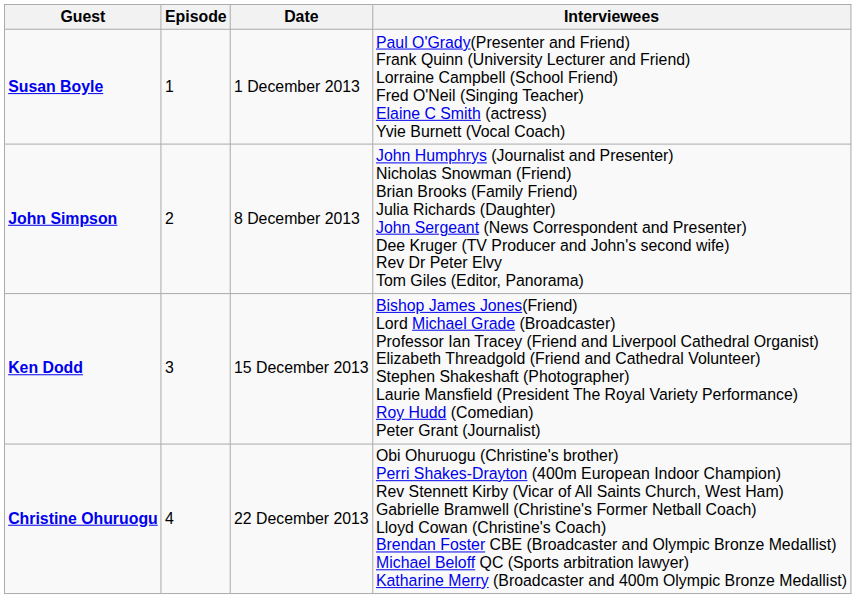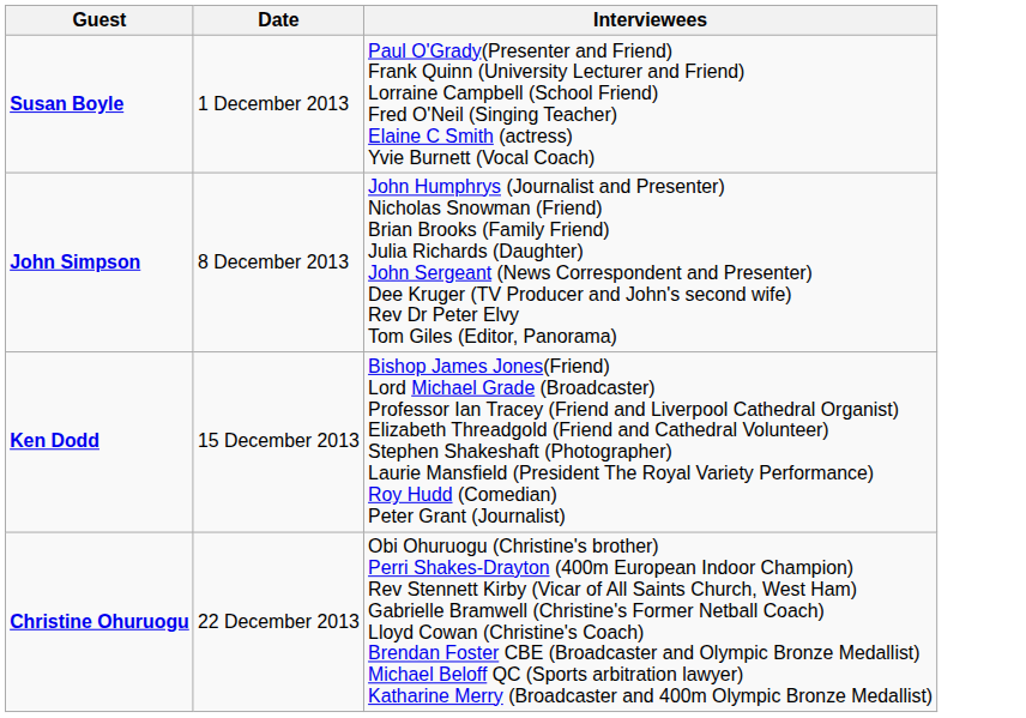 <table class="wikitable">
 <tr>
 <th>Guest</th>
-<th>Episode</th>
 <th>Date</th>
 <th>Interviewees</th>
 </tr>
 <tr>
 <td><strong><a href='#'>Susan Boyle</a></strong></td>
-<td>1</td>
 <td>1 December 2013</td>
 <td><a href='#'>Paul O'Grady</a>(Presenter and Friend) <br>Frank Quinn (University Lecturer and Friend) <br>Lorraine Campbell (School Friend) <br>Fred O'Neil (Singing Teacher) <br><a href='#'>Elaine C Smith</a> (actress) <br>Yvie Burnett (Vocal Coach) <br></td>
 </tr>
 <tr>
 <td><strong><a href='#'>John Simpson</a></strong></td>
-<td>2</td>
 <td>8 December 2013</td>
 <td><a href='#'>John Humphrys</a> (Journalist and Presenter) <br>Nicholas Snowman (Friend)<br>Brian Brooks (Family Friend) <br>Julia Richards (Daughter) <br><a href='#'>John Sergeant</a> (News Correspondent and Presenter) <br>Dee Kruger (TV Producer and John's second wife) <br>Rev Dr Peter Elvy<br>Tom Giles (Editor, Panorama) <br></td>
 </tr>
 <tr>
 <td><strong><a href='#'>Ken Dodd</a></strong></td>
-<td>3</td>
 <td>15 December 2013</td>
 <td><a href='#'>Bishop James Jones</a>(Friend) <br>Lord <a href='#'>Michael Grade</a> (Broadcaster) <br>Professor Ian Tracey (Friend and Liverpool Cathedral Organist) <br>Elizabeth Threadgold (Friend and Cathedral Volunteer) <br>Stephen Shakeshaft (Photographer) <br>Laurie Mansfield (President The Royal Variety Performance) <br><a href='#'>Roy Hudd</a> (Comedian) <br>Peter Grant (Journalist)</td>
 </tr>
 <tr>
 <td><strong><a href='#'>Christine Ohuruogu</a></strong></td>
-<td>4</td>
 <td>22 December 2013</td>
 <td>Obi Ohuruogu (Christine's brother) <br><a href='#'>Perri Shakes-Drayton</a> (400m European Indoor Champion) <br>Rev Stennett Kirby (Vicar of All Saints Church, West Ham) <br>Gabrielle Bramwell (Christine's Former Netball Coach) <br>Lloyd Cowan (Christine's Coach) <br><a href='#'>Brendan Foster</a> CBE (Broadcaster and Olympic Bronze Medallist) <br><a href='#'>Michael Beloff</a> QC (Sports arbitration lawyer) <br><a href='#'>Katharine Merry</a> (Broadcaster and 400m Olympic Bronze Medallist) <br></td>
 </tr>
 </table>
